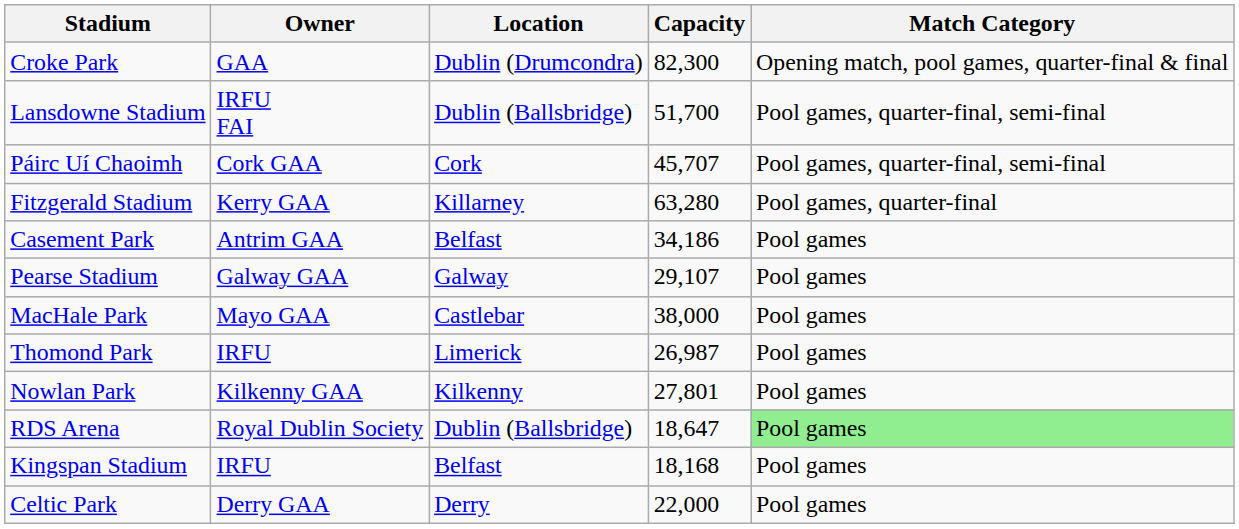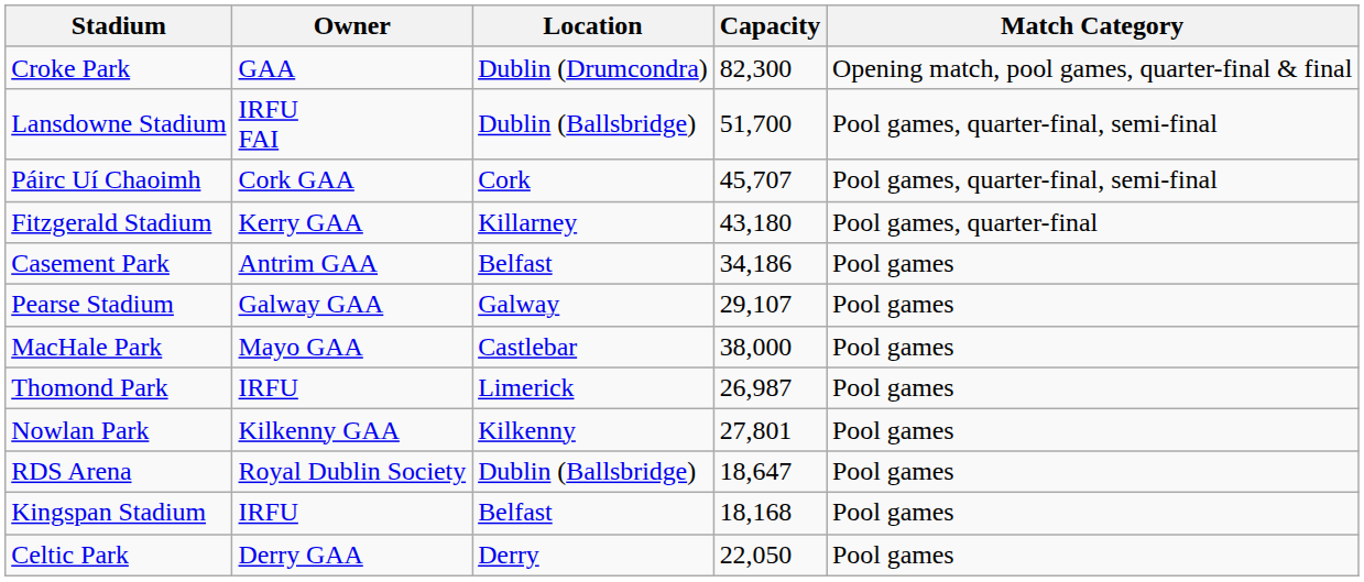 <table class="wikitable sortable">
 <tr>
 <th>Stadium</th>
 <th>Owner</th>
 <th>Location</th>
 <th>Capacity</th>
 <th>Match Category</th>
 </tr>
 <tr>
 <td><a href='#'>Croke Park</a></td>
 <td><a href='#'>GAA</a></td>
 <td><a href='#'>Dublin</a> (<a href='#'>Drumcondra</a>)</td>
 <td>82,300</td>
 <td>Opening match, pool games, quarter-final & final</td>
 </tr>
 <tr>
 <td><a href='#'>Lansdowne Stadium</a></td>
 <td><a href='#'>IRFU</a><br><a href='#'>FAI</a></td>
 <td><a href='#'>Dublin</a> (<a href='#'>Ballsbridge</a>)</td>
 <td>51,700</td>
 <td>Pool games, quarter-final, semi-final</td>
 </tr>
 <tr>
 <td><a href='#'>Páirc Uí Chaoimh</a></td>
 <td><a href='#'>Cork GAA</a></td>
 <td><a href='#'>Cork</a></td>
 <td>45,707</td>
 <td>Pool games, quarter-final, semi-final</td>
 </tr>
 <tr>
 <td><a href='#'>Fitzgerald Stadium</a></td>
 <td><a href='#'>Kerry GAA</a></td>
 <td><a href='#'>Killarney</a></td>
-<td>63,280</td>
+<td>43,180</td>
 <td>Pool games, quarter-final</td>
 </tr>
 <tr>
 <td><a href='#'>Casement Park</a></td>
 <td><a href='#'>Antrim GAA</a></td>
 <td><a href='#'>Belfast</a></td>
 <td>34,186</td>
 <td>Pool games</td>
 </tr>
 <tr>
 <td><a href='#'>Pearse Stadium</a></td>
 <td><a href='#'>Galway GAA</a></td>
 <td><a href='#'>Galway</a></td>
 <td>29,107</td>
 <td>Pool games</td>
 </tr>
 <tr>
 <td><a href='#'>MacHale Park</a></td>
 <td><a href='#'>Mayo GAA</a></td>
 <td><a href='#'>Castlebar</a></td>
 <td>38,000</td>
 <td>Pool games</td>
 </tr>
 <tr>
 <td><a href='#'>Thomond Park</a></td>
 <td><a href='#'>IRFU</a></td>
 <td><a href='#'>Limerick</a></td>
 <td>26,987</td>
 <td>Pool games</td>
 </tr>
 <tr>
 <td><a href='#'>Nowlan Park</a></td>
 <td><a href='#'>Kilkenny GAA</a></td>
 <td><a href='#'>Kilkenny</a></td>
 <td>27,801</td>
 <td>Pool games</td>
 </tr>
 <tr>
 <td><a href='#'>RDS Arena</a></td>
 <td><a href='#'>Royal Dublin Society</a></td>
 <td><a href='#'>Dublin</a> (<a href='#'>Ballsbridge</a>)</td>
 <td>18,647</td>
-<td style="background: lightgreen;">Pool games</td>
+<td>Pool games</td>
 </tr>
 <tr>
 <td><a href='#'>Kingspan Stadium</a></td>
 <td><a href='#'>IRFU</a></td>
 <td><a href='#'>Belfast</a></td>
 <td>18,168</td>
 <td>Pool games</td>
 </tr>
 <tr>
 <td><a href='#'>Celtic Park</a></td>
 <td><a href='#'>Derry GAA</a></td>
 <td><a href='#'>Derry</a></td>
-<td>22,000</td>
+<td>22,050</td>
 <td>Pool games</td>
 </tr>
 </table>
